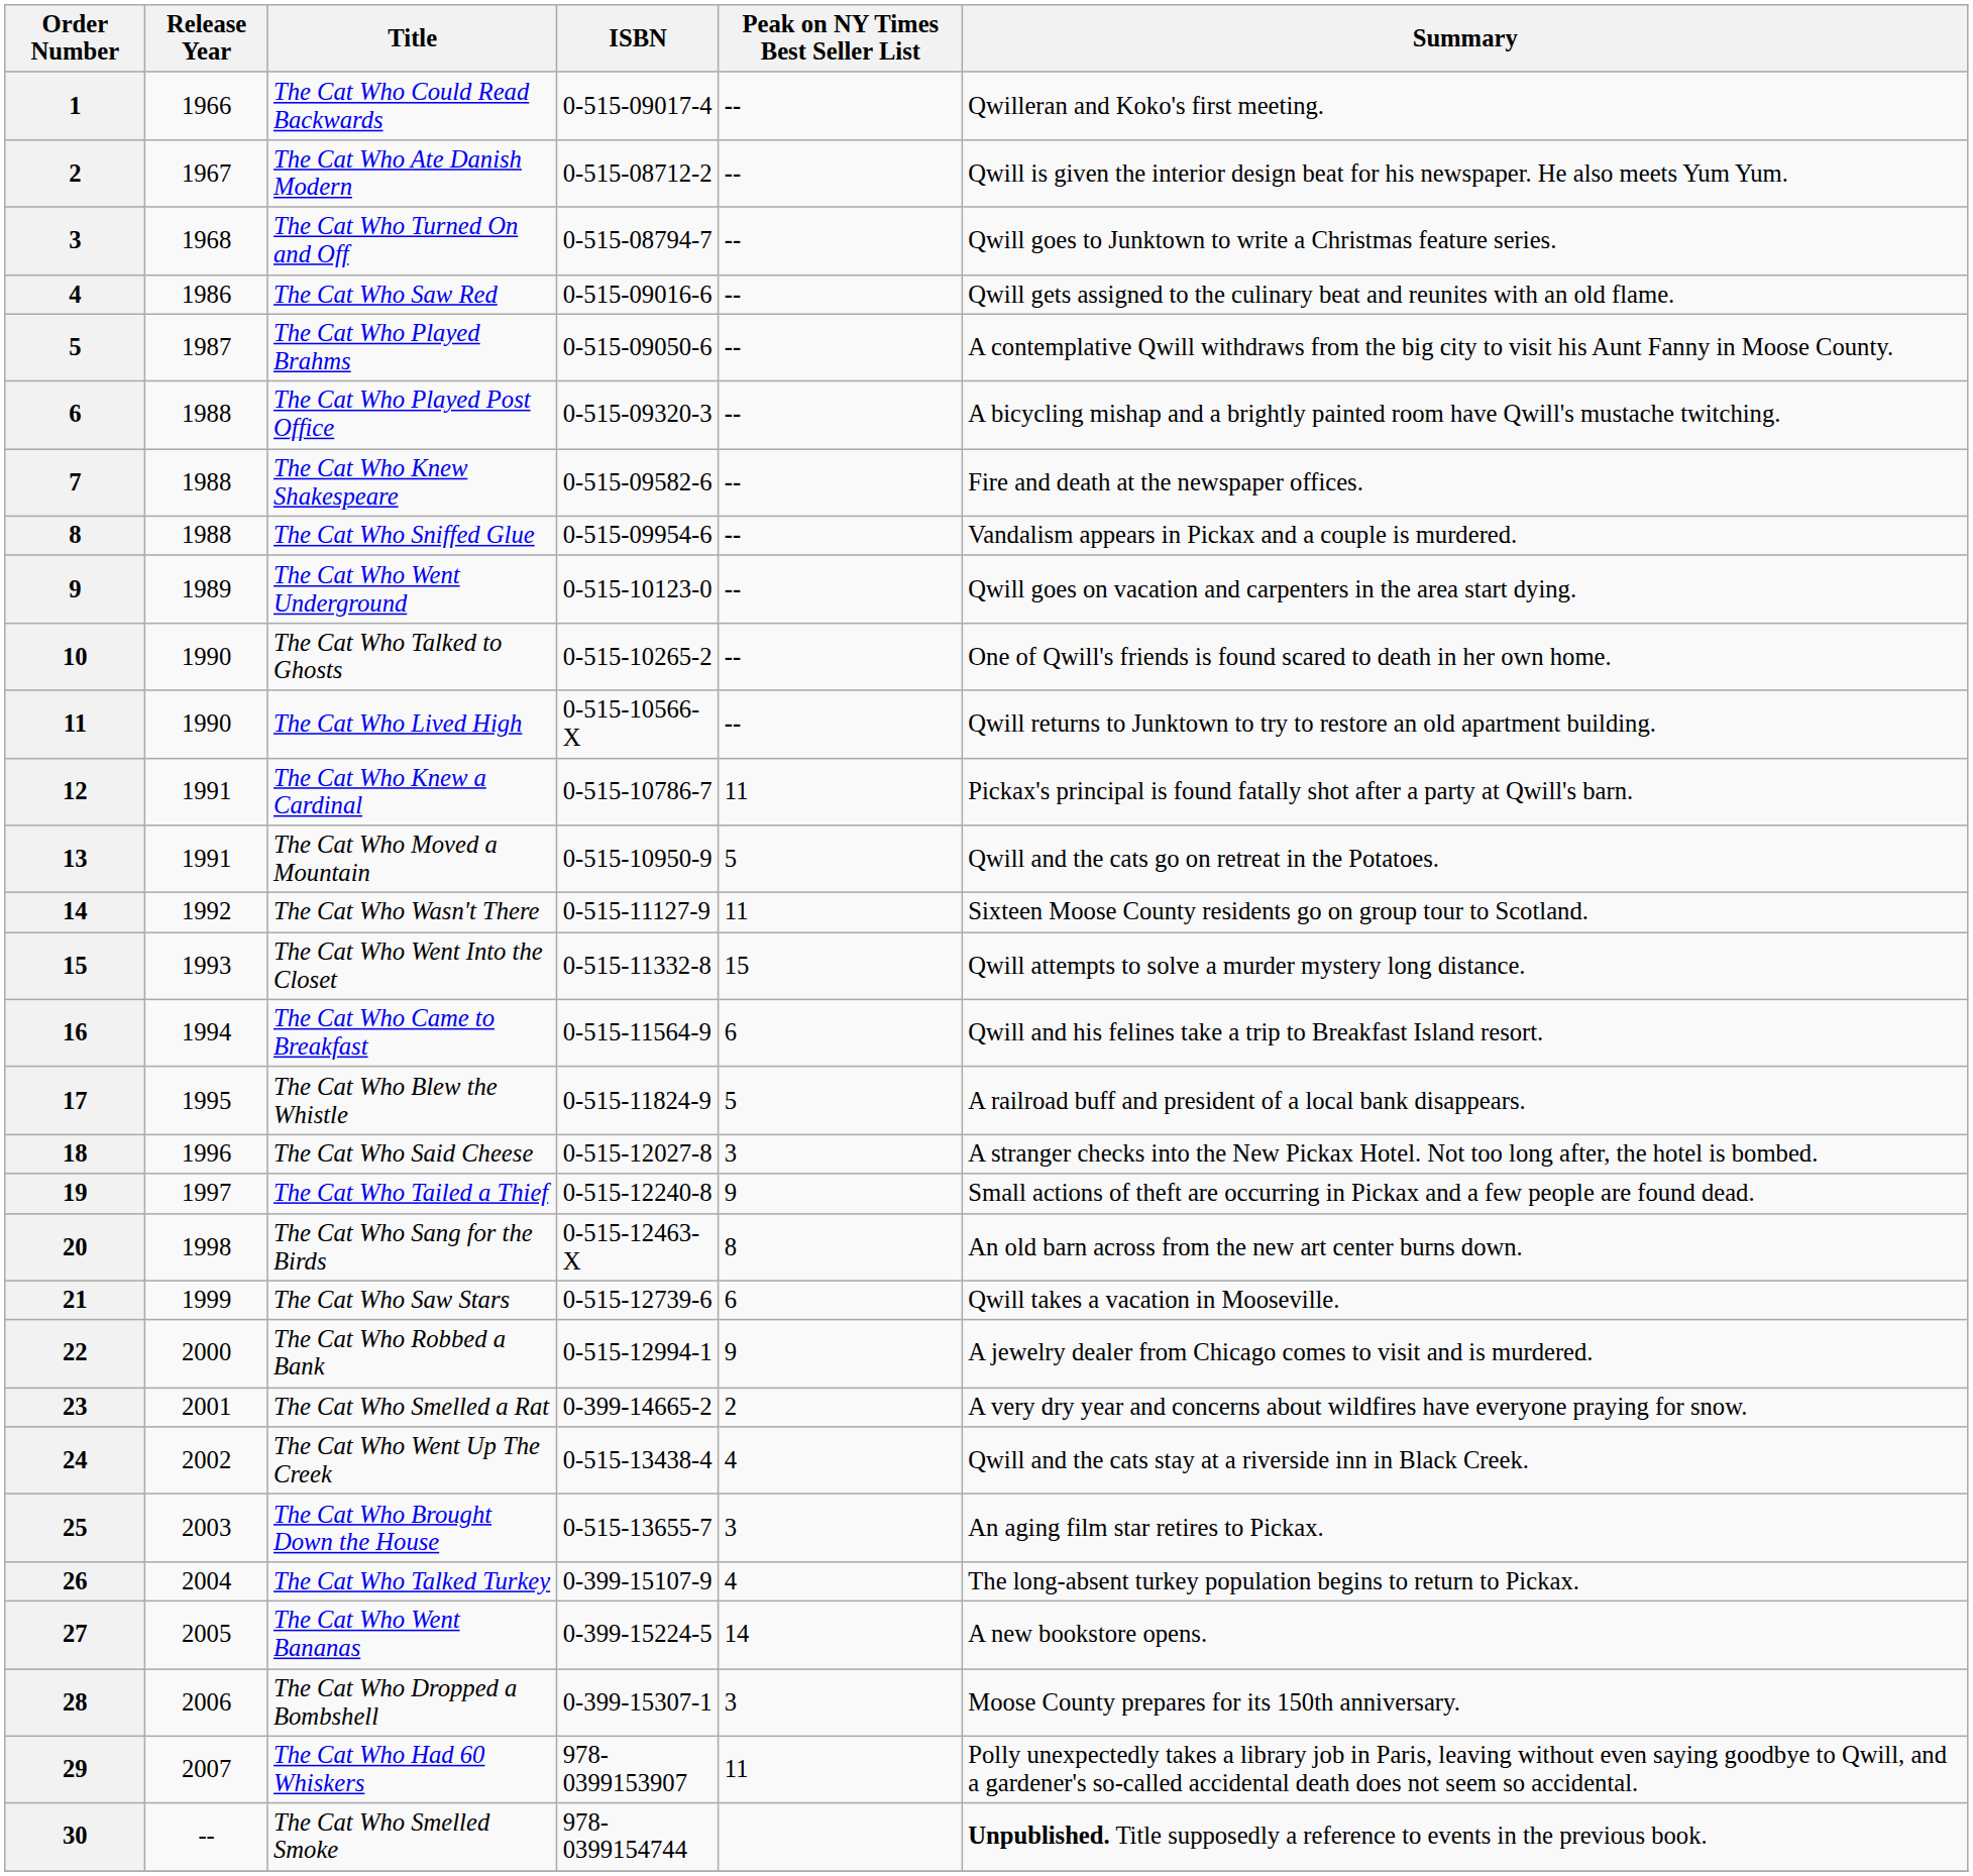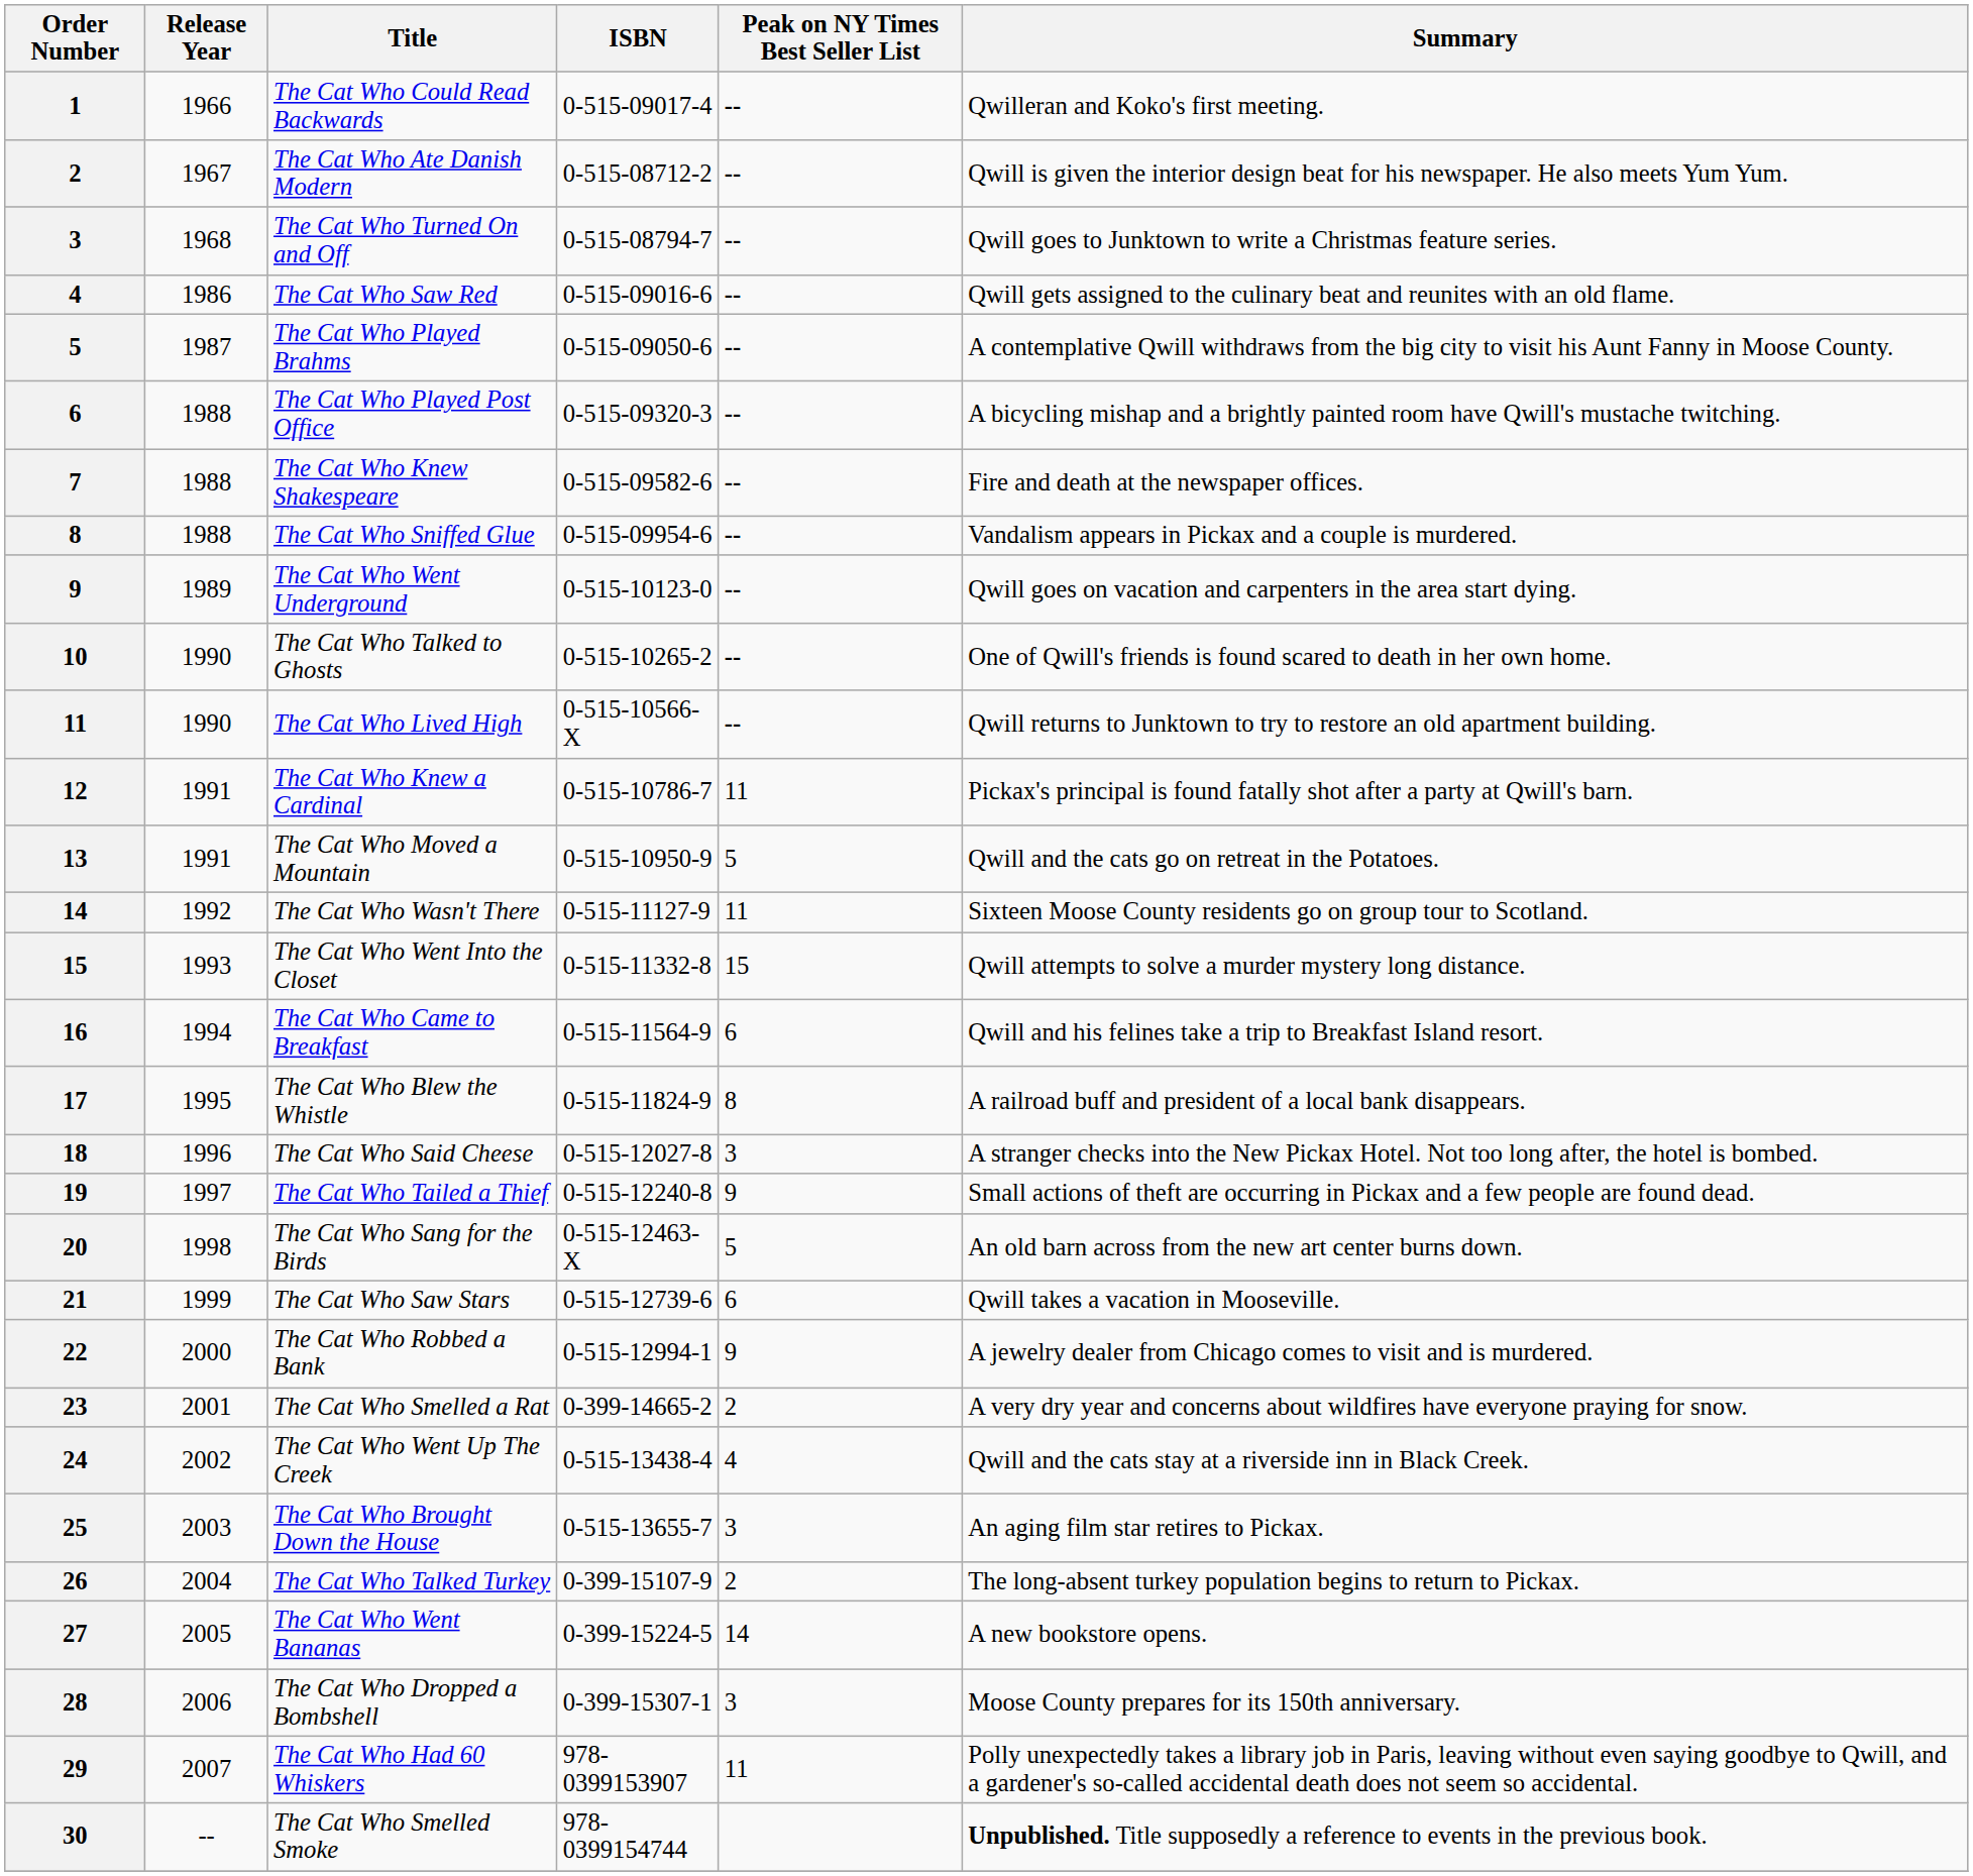 <table class="wikitable" width="100%">
 <tr>
 <th>Order Number</th>
 <th>Release Year</th>
 <th>Title</th>
 <th>ISBN</th>
 <th>Peak on NY Times Best Seller List</th>
 <th>Summary</th>
 </tr>
 <tr>
 <th>1</th>
 <td align="center">1966</td>
 <td><em><a href='#'>The Cat Who Could Read Backwards</a></em></td>
 <td>0-515-09017-4</td>
 <td><strong>--</strong></td>
 <td>Qwilleran and Koko's first meeting.</td>
 </tr>
 <tr>
 <th>2</th>
 <td align="center">1967</td>
 <td><em><a href='#'>The Cat Who Ate Danish Modern</a></em></td>
 <td>0-515-08712-2</td>
 <td><strong>--</strong></td>
 <td>Qwill is given the interior design beat for his newspaper. He also meets Yum Yum.</td>
 </tr>
 <tr>
 <th>3</th>
 <td align="center">1968</td>
 <td><em><a href='#'>The Cat Who Turned On and Off</a></em></td>
 <td>0-515-08794-7</td>
 <td><strong>--</strong></td>
 <td>Qwill goes to Junktown to write a Christmas feature series.</td>
 </tr>
 <tr>
 <th>4</th>
 <td align="center">1986</td>
 <td><em><a href='#'>The Cat Who Saw Red</a></em></td>
 <td>0-515-09016-6</td>
 <td><strong>--</strong></td>
 <td>Qwill gets assigned to the culinary beat and reunites with an old flame.</td>
 </tr>
 <tr>
 <th>5</th>
 <td align="center">1987</td>
 <td><em><a href='#'>The Cat Who Played Brahms</a></em></td>
 <td>0-515-09050-6</td>
 <td><strong>--</strong></td>
 <td>A contemplative Qwill withdraws from the big city to visit his Aunt Fanny in Moose County.</td>
 </tr>
 <tr>
 <th>6</th>
 <td align="center">1988</td>
 <td><em><a href='#'>The Cat Who Played Post Office</a></em></td>
 <td>0-515-09320-3</td>
 <td><strong>--</strong></td>
 <td>A bicycling mishap and a brightly painted room have Qwill's mustache twitching.</td>
 </tr>
 <tr>
 <th>7</th>
 <td align="center">1988</td>
 <td><em><a href='#'>The Cat Who Knew Shakespeare</a></em></td>
 <td>0-515-09582-6</td>
 <td><strong>--</strong></td>
 <td>Fire and death at the newspaper offices.</td>
 </tr>
 <tr>
 <th>8</th>
 <td align="center">1988</td>
 <td><em><a href='#'>The Cat Who Sniffed Glue</a></em></td>
 <td>0-515-09954-6</td>
 <td><strong>--</strong></td>
 <td>Vandalism appears in Pickax and a couple is murdered.</td>
 </tr>
 <tr>
 <th>9</th>
 <td align="center">1989</td>
 <td><em><a href='#'>The Cat Who Went Underground</a></em></td>
 <td>0-515-10123-0</td>
 <td><strong>--</strong></td>
 <td>Qwill goes on vacation and carpenters in the area start dying.</td>
 </tr>
 <tr>
 <th>10</th>
 <td align="center">1990</td>
 <td><em>The Cat Who Talked to Ghosts</em></td>
 <td>0-515-10265-2</td>
 <td><strong>--</strong></td>
 <td>One of Qwill's friends is found scared to death in her own home.</td>
 </tr>
 <tr>
 <th>11</th>
 <td align="center">1990</td>
 <td><em><a href='#'>The Cat Who Lived High</a></em></td>
 <td>0-515-10566-X</td>
 <td><strong>--</strong></td>
 <td>Qwill returns to Junktown to try to restore an old apartment building.</td>
 </tr>
 <tr>
 <th>12</th>
 <td align="center">1991</td>
 <td><em><a href='#'>The Cat Who Knew a Cardinal</a></em></td>
 <td>0-515-10786-7</td>
 <td>11</td>
 <td>Pickax's principal is found fatally shot after a party at Qwill's barn.</td>
 </tr>
 <tr>
 <th>13</th>
 <td align="center">1991</td>
 <td><em>The Cat Who Moved a Mountain</em></td>
 <td>0-515-10950-9</td>
 <td>5</td>
 <td>Qwill and the cats go on retreat in the Potatoes.</td>
 </tr>
 <tr>
 <th>14</th>
 <td align="center">1992</td>
 <td><em>The Cat Who Wasn't There</em></td>
 <td>0-515-11127-9</td>
 <td>11</td>
 <td>Sixteen Moose County residents go on group tour to Scotland.</td>
 </tr>
 <tr>
 <th>15</th>
 <td align="center">1993</td>
 <td><em>The Cat Who Went Into the Closet</em></td>
 <td>0-515-11332-8</td>
 <td>15</td>
 <td>Qwill attempts to solve a murder mystery long distance.</td>
 </tr>
 <tr>
 <th>16</th>
 <td align="center">1994</td>
 <td><em><a href='#'>The Cat Who Came to Breakfast</a></em></td>
 <td>0-515-11564-9</td>
 <td>6</td>
 <td>Qwill and his felines take a trip to Breakfast Island resort.</td>
 </tr>
 <tr>
 <th>17</th>
 <td align="center">1995</td>
 <td><em>The Cat Who Blew the Whistle</em></td>
 <td>0-515-11824-9</td>
-<td>5</td>
+<td>8</td>
 <td>A railroad buff and president of a local bank disappears.</td>
 </tr>
 <tr>
 <th>18</th>
 <td align="center">1996</td>
 <td><em>The Cat Who Said Cheese</em></td>
 <td>0-515-12027-8</td>
 <td>3</td>
 <td>A stranger checks into the New Pickax Hotel. Not too long after, the hotel is bombed.</td>
 </tr>
 <tr>
 <th>19</th>
 <td align="center">1997</td>
 <td><em><a href='#'>The Cat Who Tailed a Thief</a></em></td>
 <td>0-515-12240-8</td>
 <td>9</td>
 <td>Small actions of theft are occurring in Pickax and a few people are found dead.</td>
 </tr>
 <tr>
 <th>20</th>
 <td align="center">1998</td>
 <td><em>The Cat Who Sang for the Birds</em></td>
 <td>0-515-12463-X</td>
-<td>8</td>
+<td>5</td>
 <td>An old barn across from the new art center burns down.</td>
 </tr>
 <tr>
 <th>21</th>
 <td align="center">1999</td>
 <td><em>The Cat Who Saw Stars</em></td>
 <td>0-515-12739-6</td>
 <td>6</td>
 <td>Qwill takes a vacation in Mooseville.</td>
 </tr>
 <tr>
 <th>22</th>
 <td align="center">2000</td>
 <td><em>The Cat Who Robbed a Bank</em></td>
 <td>0-515-12994-1</td>
 <td>9</td>
 <td>A jewelry dealer from Chicago comes to visit and is murdered.</td>
 </tr>
 <tr>
 <th>23</th>
 <td align="center">2001</td>
 <td><em>The Cat Who Smelled a Rat</em></td>
 <td>0-399-14665-2</td>
 <td>2</td>
 <td>A very dry year and concerns about wildfires have everyone praying for snow.</td>
 </tr>
 <tr>
 <th>24</th>
 <td align="center">2002</td>
 <td><em>The Cat Who Went Up The Creek</em></td>
 <td>0-515-13438-4</td>
 <td>4</td>
 <td>Qwill and the cats stay at a riverside inn in Black Creek.</td>
 </tr>
 <tr>
 <th>25</th>
 <td align="center">2003</td>
 <td><em><a href='#'>The Cat Who Brought Down the House</a></em></td>
 <td>0-515-13655-7</td>
 <td>3</td>
 <td>An aging film star retires to Pickax.</td>
 </tr>
 <tr>
 <th>26</th>
 <td align="center">2004</td>
 <td><em><a href='#'>The Cat Who Talked Turkey</a></em></td>
 <td>0-399-15107-9</td>
-<td>4</td>
+<td>2</td>
 <td>The long-absent turkey population begins to return to Pickax.</td>
 </tr>
 <tr>
 <th>27</th>
 <td align="center">2005</td>
 <td><em><a href='#'>The Cat Who Went Bananas</a></em></td>
 <td>0-399-15224-5</td>
 <td>14</td>
 <td>A new bookstore opens.</td>
 </tr>
 <tr>
 <th>28</th>
 <td align="center">2006</td>
 <td><em>The Cat Who Dropped a Bombshell</em></td>
 <td>0-399-15307-1</td>
 <td>3</td>
 <td>Moose County prepares for its 150th anniversary.</td>
 </tr>
 <tr>
 <th>29</th>
 <td align="center">2007</td>
 <td><em><a href='#'>The Cat Who Had 60 Whiskers</a></em></td>
 <td>978-0399153907</td>
 <td>11</td>
 <td>Polly unexpectedly takes a library job in Paris, leaving without even saying goodbye to Qwill, and a gardener's so-called accidental death does not seem so accidental.</td>
 </tr>
 <tr>
 <th>30</th>
 <td align="center">--</td>
 <td><em>The Cat Who Smelled Smoke</em></td>
 <td>978-0399154744</td>
 <td></td>
 <td><strong>Unpublished.</strong> Title supposedly a reference to events in the previous book.</td>
 </tr>
 <tr>
 </tr>
 </table>
